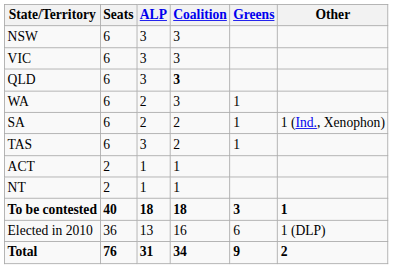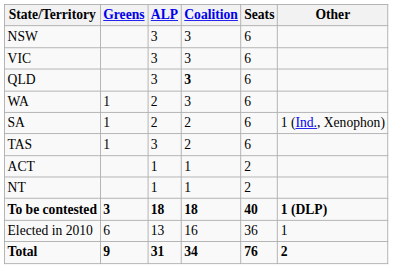 <table class="wikitable">
 <tr>
 <th>State/Territory</th>
-<th>Seats</th>
+<th><a href='#'>Greens</a></th>
 <th><a href='#'>ALP</a></th>
 <th><a href='#'>Coalition</a></th>
-<th><a href='#'>Greens</a></th>
+<th>Seats</th>
 <th>Other</th>
 </tr>
 <tr>
 <td>NSW</td>
-<td>6</td>
+<td></td>
 <td>3</td>
 <td>3</td>
-<td></td>
+<td>6</td>
 <td></td>
 </tr>
 <tr>
 <td>VIC</td>
-<td>6</td>
+<td></td>
 <td>3</td>
 <td>3</td>
-<td></td>
+<td>6</td>
 <td></td>
 </tr>
 <tr>
 <td>QLD</td>
-<td>6</td>
+<td></td>
 <td>3</td>
 <td><strong>3</strong></td>
-<td></td>
+<td>6</td>
 <td></td>
 </tr>
 <tr>
 <td>WA</td>
-<td>6</td>
+<td>1</td>
 <td>2</td>
 <td>3</td>
-<td>1</td>
+<td>6</td>
 <td></td>
 </tr>
 <tr>
 <td>SA</td>
-<td>6</td>
+<td>1</td>
 <td>2</td>
 <td>2</td>
-<td>1</td>
+<td>6</td>
 <td>1 (<a href='#'>Ind.</a>, Xenophon)</td>
 </tr>
 <tr>
 <td>TAS</td>
-<td>6</td>
+<td>1</td>
 <td>3</td>
 <td>2</td>
-<td>1</td>
+<td>6</td>
 <td></td>
 </tr>
 <tr>
 <td>ACT</td>
-<td>2</td>
+<td></td>
 <td>1</td>
 <td>1</td>
-<td></td>
+<td>2</td>
 <td></td>
 </tr>
 <tr>
 <td>NT</td>
-<td>2</td>
+<td></td>
 <td>1</td>
 <td>1</td>
-<td></td>
+<td>2</td>
 <td></td>
 </tr>
 <tr style="font-weight:bold">
 <td>To be contested</td>
-<td>40</td>
+<td>3</td>
 <td>18</td>
 <td>18</td>
-<td>3</td>
-<td>1</td>
+<td>40</td>
+<td>1 (DLP)</td>
 </tr>
 <tr>
 <td>Elected in 2010</td>
-<td>36</td>
+<td>6</td>
 <td>13</td>
 <td>16</td>
-<td>6</td>
-<td>1 (DLP)</td>
+<td>36</td>
+<td>1</td>
 </tr>
 <tr style="font-weight:bold">
 <td>Total</td>
-<td>76</td>
+<td>9</td>
 <td>31</td>
 <td>34</td>
-<td>9</td>
+<td>76</td>
 <td>2</td>
 </tr>
 </table>
